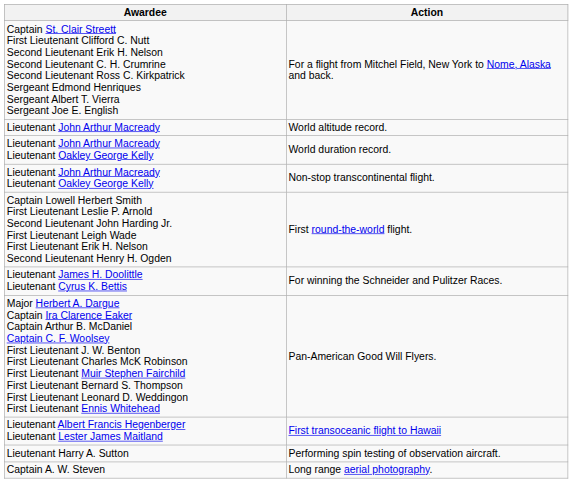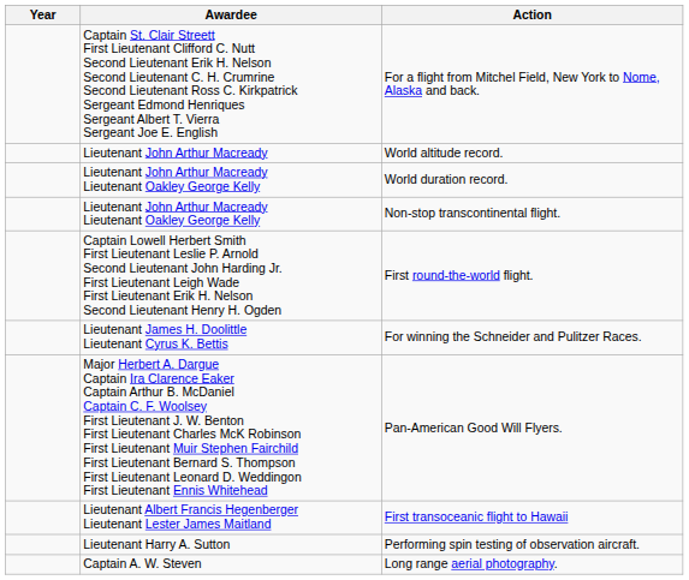 <table class=wikitable>
 <tr style="background:#CCCCCC">
+<th width="5%">Year</th>
 <th width=20%>Awardee</th>
 <th width=20%>Action</th>
 </tr>
 <tr>
+<td></td>
 <td>Captain <a href='#'>St. Clair Streett</a><br>First Lieutenant Clifford C. Nutt<br>Second Lieutenant Erik H. Nelson<br>Second Lieutenant C. H. Crumrine<br>Second Lieutenant Ross C. Kirkpatrick<br>Sergeant Edmond Henriques<br>Sergeant Albert T. Vierra<br>Sergeant Joe E. English</td>
 <td>For a flight from Mitchel Field, New York to <a href='#'>Nome, Alaska</a> and back.</td>
 </tr>
 <tr>
+<td></td>
 <td>Lieutenant <a href='#'>John Arthur Macready</a></td>
 <td>World altitude record.</td>
 </tr>
 <tr>
+<td></td>
 <td>Lieutenant <a href='#'>John Arthur Macready</a><br>Lieutenant <a href='#'>Oakley George Kelly</a></td>
 <td>World duration record.</td>
 </tr>
 <tr>
+<td></td>
 <td>Lieutenant <a href='#'>John Arthur Macready</a><br>Lieutenant <a href='#'>Oakley George Kelly</a></td>
 <td>Non-stop transcontinental flight.</td>
 </tr>
 <tr>
+<td></td>
 <td>Captain Lowell Herbert Smith<br>First Lieutenant Leslie P. Arnold<br> Second Lieutenant John Harding Jr. <br>First Lieutenant Leigh Wade<br>First Lieutenant Erik H. Nelson<br>Second Lieutenant Henry H. Ogden</td>
 <td>First <a href='#'>round-the-world</a> flight.</td>
 </tr>
 <tr>
+<td></td>
 <td>Lieutenant <a href='#'>James H. Doolittle</a><br>Lieutenant <a href='#'>Cyrus K. Bettis</a></td>
 <td>For winning the Schneider and Pulitzer Races.</td>
 </tr>
 <tr>
+<td></td>
 <td>Major <a href='#'>Herbert A. Dargue</a><br>Captain <a href='#'>Ira Clarence Eaker</a><br>Captain Arthur B. McDaniel<br><a href='#'>Captain C. F. Woolsey</a><br>First Lieutenant J. W. Benton<br>First Lieutenant Charles McK Robinson<br>First Lieutenant <a href='#'>Muir Stephen Fairchild</a><br>First Lieutenant Bernard S. Thompson<br>First Lieutenant Leonard D. Weddingon<br>First Lieutenant <a href='#'>Ennis Whitehead</a></td>
 <td>Pan-American Good Will Flyers.</td>
 </tr>
 <tr>
+<td></td>
 <td>Lieutenant <a href='#'>Albert Francis Hegenberger</a><br>Lieutenant <a href='#'>Lester James Maitland</a></td>
 <td><a href='#'>First transoceanic flight to Hawaii</a></td>
 </tr>
 <tr>
+<td></td>
 <td>Lieutenant Harry A. Sutton</td>
 <td>Performing spin testing of observation aircraft.</td>
 </tr>
 <tr>
+<td></td>
 <td>Captain A. W. Steven</td>
 <td>Long range <a href='#'>aerial photography</a>.</td>
 </tr>
 </table>
